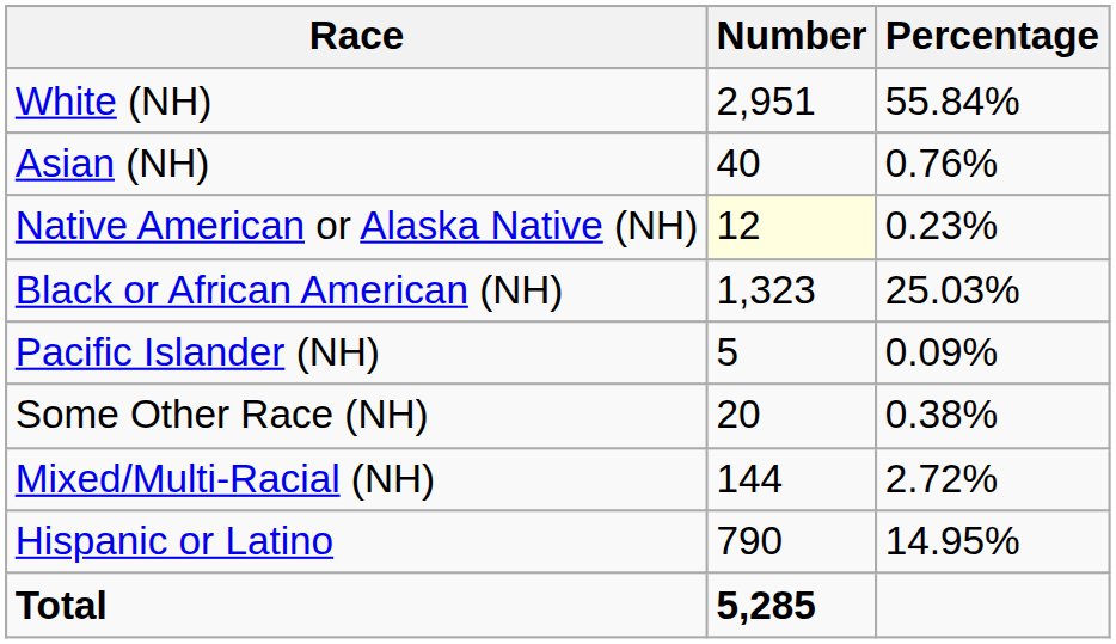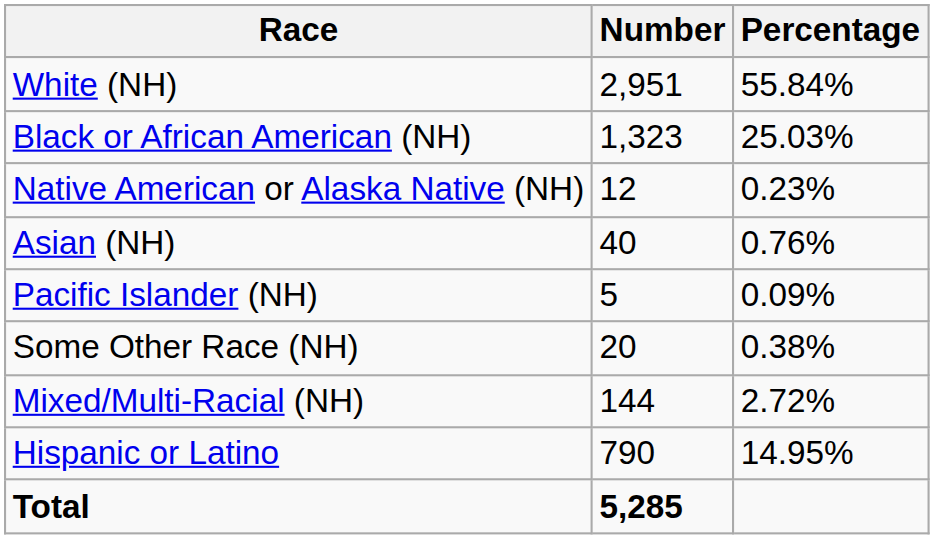 <table class="wikitable">
 <tr>
 <th>Race</th>
 <th>Number</th>
 <th>Percentage</th>
 </tr>
 <tr>
 <td><a href='#'>White</a> (NH)</td>
 <td>2,951</td>
 <td>55.84%</td>
 </tr>
 <tr>
+<td><a href='#'>Black or African American</a> (NH)</td>
+<td>1,323</td>
+<td>25.03%</td>
+</tr>
+<tr>
+<td><a href='#'>Native American</a> or <a href='#'>Alaska Native</a> (NH)</td>
+<td>12</td>
+<td>0.23%</td>
+</tr>
+<tr>
 <td><a href='#'>Asian</a> (NH)</td>
 <td>40</td>
 <td>0.76%</td>
-</tr>
-<tr>
-<td><a href='#'>Native American</a> or <a href='#'>Alaska Native</a> (NH)</td>
-<td style="background: lightyellow;">12</td>
-<td>0.23%</td>
-</tr>
-<tr>
-<td><a href='#'>Black or African American</a> (NH)</td>
-<td>1,323</td>
-<td>25.03%</td>
 </tr>
 <tr>
 <td><a href='#'>Pacific Islander</a> (NH)</td>
 <td>5</td>
 <td>0.09%</td>
 </tr>
 <tr>
 <td>Some Other Race (NH)</td>
 <td>20</td>
 <td>0.38%</td>
 </tr>
 <tr>
 <td><a href='#'>Mixed/Multi-Racial</a> (NH)</td>
 <td>144</td>
 <td>2.72%</td>
 </tr>
 <tr>
 <td><a href='#'>Hispanic or Latino</a></td>
 <td>790</td>
 <td>14.95%</td>
 </tr>
 <tr>
 <td><strong>Total</strong></td>
 <td><strong>5,285</strong></td>
 <td></td>
 </tr>
 </table>
